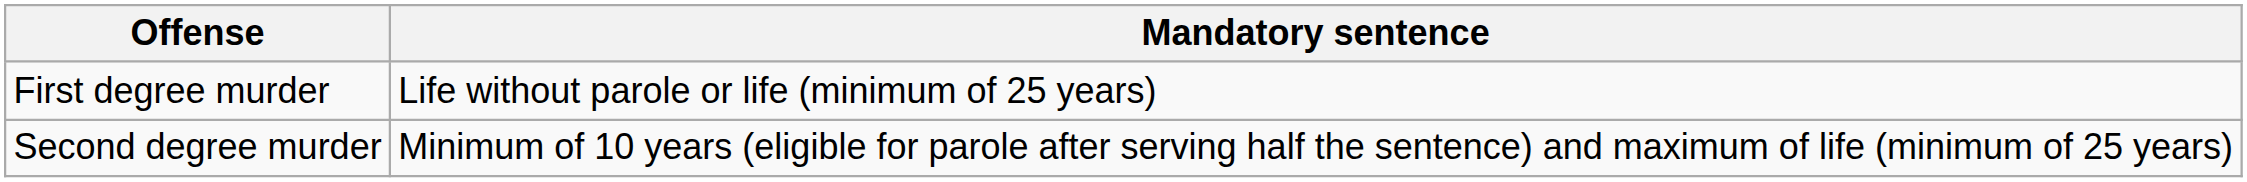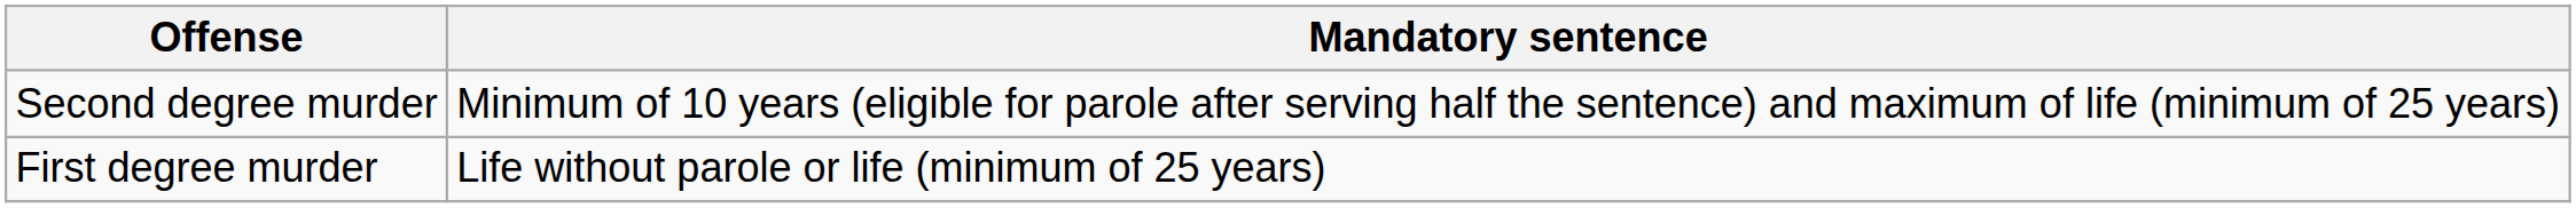 <table class="wikitable">
 <tr>
 <th>Offense</th>
 <th>Mandatory sentence</th>
 </tr>
 <tr>
+<td>Second degree murder</td>
+<td>Minimum of 10 years (eligible for parole after serving half the sentence) and maximum of life (minimum of 25 years)</td>
+</tr>
+<tr>
 <td>First degree murder</td>
 <td>Life without parole or life (minimum of 25 years)</td>
 </tr>
-<tr>
-<td>Second degree murder</td>
-<td>Minimum of 10 years (eligible for parole after serving half the sentence) and maximum of life (minimum of 25 years)</td>
-</tr>
 </table>
